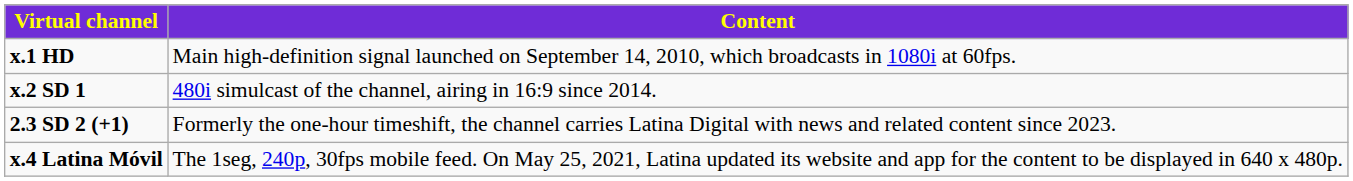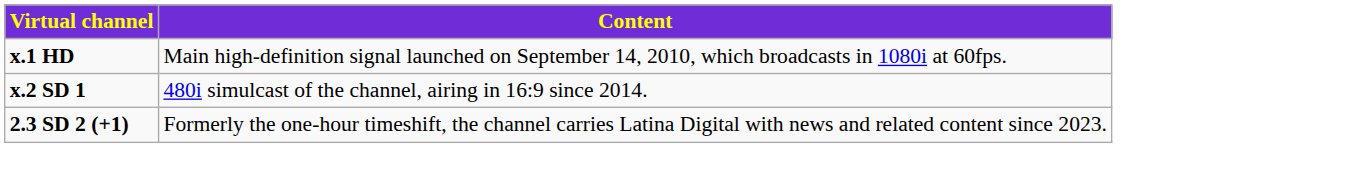 <table class="wikitable">
 <tr>
 <th style="background:#6F2CD7; color:#FFFF00">Virtual channel</th>
 <th style="background:#6F2CD7; color:#FFFF00">Content</th>
 </tr>
 <tr>
 <td><strong>x.1 HD</strong></td>
 <td>Main high-definition signal launched on September 14, 2010, which broadcasts in <a href='#'>1080i</a> at 60fps.</td>
 </tr>
 <tr>
 <td><strong>x.2 SD 1</strong></td>
 <td><a href='#'>480i</a> simulcast of the channel, airing in 16:9 since 2014.</td>
 </tr>
 <tr>
 <td><strong>2.3 SD 2 (+1)</strong></td>
 <td>Formerly the one-hour timeshift, the channel carries Latina Digital with news and related content since 2023.</td>
 </tr>
-<tr>
-<td><strong>x.4 Latina Móvil</strong></td>
-<td>The 1seg, <a href='#'>240p</a>, 30fps mobile feed. On May 25, 2021, Latina updated its website and app for the content to be displayed in 640 x 480p.</td>
-</tr>
 </table>
